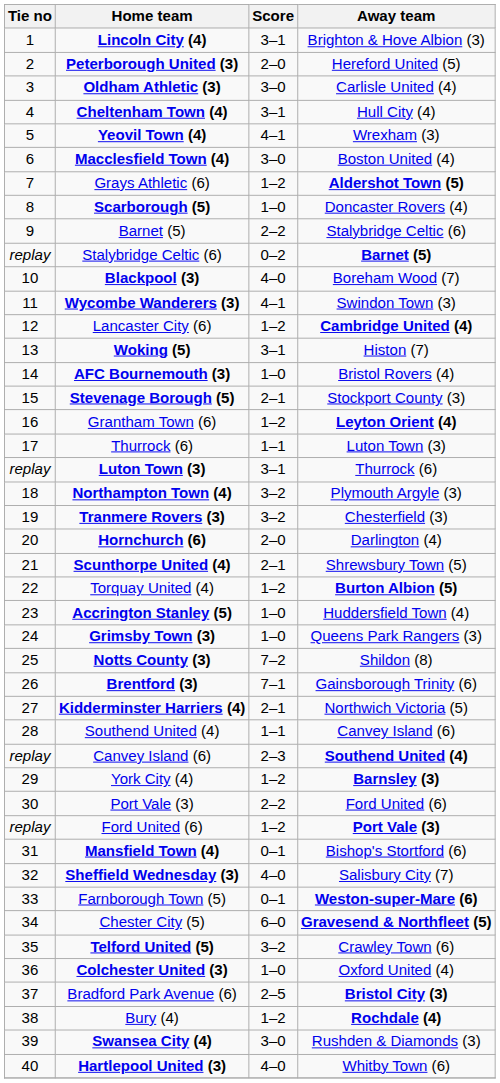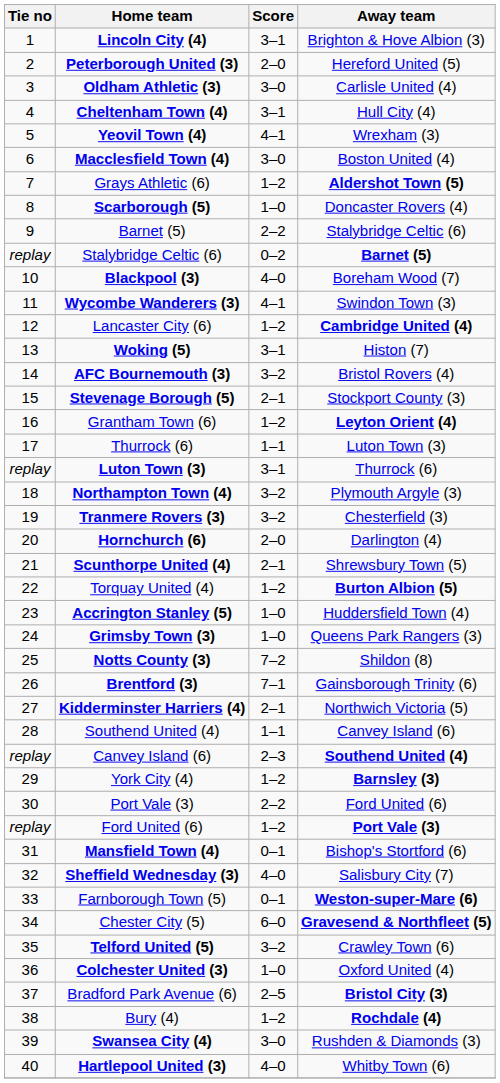 <table class="wikitable" style="text-align: center">
 <tr>
 <th>Tie no</th>
 <th>Home team</th>
 <th>Score</th>
 <th>Away team</th>
 </tr>
 <tr>
 <td>1</td>
 <td><strong><a href='#'>Lincoln City</a> (4)</strong></td>
 <td>3–1</td>
 <td><a href='#'>Brighton & Hove Albion</a> (3)</td>
 </tr>
 <tr>
 <td>2</td>
 <td><strong><a href='#'>Peterborough United</a> (3)</strong></td>
 <td>2–0</td>
 <td><a href='#'>Hereford United</a> (5)</td>
 </tr>
 <tr>
 <td>3</td>
 <td><strong><a href='#'>Oldham Athletic</a> (3)</strong></td>
 <td>3–0</td>
 <td><a href='#'>Carlisle United</a> (4)</td>
 </tr>
 <tr>
 <td>4</td>
 <td><strong><a href='#'>Cheltenham Town</a> (4)</strong></td>
 <td>3–1</td>
 <td><a href='#'>Hull City</a> (4)</td>
 </tr>
 <tr>
 <td>5</td>
 <td><strong><a href='#'>Yeovil Town</a> (4)</strong></td>
 <td>4–1</td>
 <td><a href='#'>Wrexham</a> (3)</td>
 </tr>
 <tr>
 <td>6</td>
 <td><strong><a href='#'>Macclesfield Town</a> (4)</strong></td>
 <td>3–0</td>
 <td><a href='#'>Boston United</a> (4)</td>
 </tr>
 <tr>
 <td>7</td>
 <td><a href='#'>Grays Athletic</a> (6)</td>
 <td>1–2</td>
 <td><strong><a href='#'>Aldershot Town</a> (5)</strong></td>
 </tr>
 <tr>
 <td>8</td>
 <td><strong><a href='#'>Scarborough</a> (5)</strong></td>
 <td>1–0</td>
 <td><a href='#'>Doncaster Rovers</a> (4)</td>
 </tr>
 <tr>
 <td>9</td>
 <td><a href='#'>Barnet</a> (5)</td>
 <td>2–2</td>
 <td><a href='#'>Stalybridge Celtic</a> (6)</td>
 </tr>
 <tr>
 <td><em>replay</em></td>
 <td><a href='#'>Stalybridge Celtic</a> (6)</td>
 <td>0–2</td>
 <td><strong><a href='#'>Barnet</a> (5)</strong></td>
 </tr>
 <tr>
 <td>10</td>
 <td><strong><a href='#'>Blackpool</a> (3)</strong></td>
 <td>4–0</td>
 <td><a href='#'>Boreham Wood</a> (7)</td>
 </tr>
 <tr>
 <td>11</td>
 <td><strong><a href='#'>Wycombe Wanderers</a> (3)</strong></td>
 <td>4–1</td>
 <td><a href='#'>Swindon Town</a> (3)</td>
 </tr>
 <tr>
 <td>12</td>
 <td><a href='#'>Lancaster City</a> (6)</td>
 <td>1–2</td>
 <td><strong><a href='#'>Cambridge United</a> (4)</strong></td>
 </tr>
 <tr>
 <td>13</td>
 <td><strong><a href='#'>Woking</a> (5)</strong></td>
 <td>3–1</td>
 <td><a href='#'>Histon</a> (7)</td>
 </tr>
 <tr>
 <td>14</td>
 <td><strong><a href='#'>AFC Bournemouth</a> (3)</strong></td>
-<td>1–0</td>
+<td>3–2</td>
 <td><a href='#'>Bristol Rovers</a> (4)</td>
 </tr>
 <tr>
 <td>15</td>
 <td><strong><a href='#'>Stevenage Borough</a> (5)</strong></td>
 <td>2–1</td>
 <td><a href='#'>Stockport County</a> (3)</td>
 </tr>
 <tr>
 <td>16</td>
 <td><a href='#'>Grantham Town</a> (6)</td>
 <td>1–2</td>
 <td><strong><a href='#'>Leyton Orient</a> (4)</strong></td>
 </tr>
 <tr>
 <td>17</td>
 <td><a href='#'>Thurrock</a> (6)</td>
 <td>1–1</td>
 <td><a href='#'>Luton Town</a> (3)</td>
 </tr>
 <tr>
 <td><em>replay</em></td>
 <td><strong><a href='#'>Luton Town</a> (3)</strong></td>
 <td>3–1</td>
 <td><a href='#'>Thurrock</a> (6)</td>
 </tr>
 <tr>
 <td>18</td>
 <td><strong><a href='#'>Northampton Town</a> (4)</strong></td>
 <td>3–2</td>
 <td><a href='#'>Plymouth Argyle</a> (3)</td>
 </tr>
 <tr>
 <td>19</td>
 <td><strong><a href='#'>Tranmere Rovers</a> (3)</strong></td>
 <td>3–2</td>
 <td><a href='#'>Chesterfield</a> (3)</td>
 </tr>
 <tr>
 <td>20</td>
 <td><strong><a href='#'>Hornchurch</a> (6)</strong></td>
 <td>2–0</td>
 <td><a href='#'>Darlington</a> (4)</td>
 </tr>
 <tr>
 <td>21</td>
 <td><strong><a href='#'>Scunthorpe United</a> (4)</strong></td>
 <td>2–1</td>
 <td><a href='#'>Shrewsbury Town</a> (5)</td>
 </tr>
 <tr>
 <td>22</td>
 <td><a href='#'>Torquay United</a> (4)</td>
 <td>1–2</td>
 <td><strong><a href='#'>Burton Albion</a> (5)</strong></td>
 </tr>
 <tr>
 <td>23</td>
 <td><strong><a href='#'>Accrington Stanley</a> (5)</strong></td>
 <td>1–0</td>
 <td><a href='#'>Huddersfield Town</a> (4)</td>
 </tr>
 <tr>
 <td>24</td>
 <td><strong><a href='#'>Grimsby Town</a> (3)</strong></td>
 <td>1–0</td>
 <td><a href='#'>Queens Park Rangers</a> (3)</td>
 </tr>
 <tr>
 <td>25</td>
 <td><strong><a href='#'>Notts County</a> (3)</strong></td>
 <td>7–2</td>
 <td><a href='#'>Shildon</a> (8)</td>
 </tr>
 <tr>
 <td>26</td>
 <td><strong><a href='#'>Brentford</a> (3)</strong></td>
 <td>7–1</td>
 <td><a href='#'>Gainsborough Trinity</a> (6)</td>
 </tr>
 <tr>
 <td>27</td>
 <td><strong><a href='#'>Kidderminster Harriers</a> (4)</strong></td>
 <td>2–1</td>
 <td><a href='#'>Northwich Victoria</a> (5)</td>
 </tr>
 <tr>
 <td>28</td>
 <td><a href='#'>Southend United</a> (4)</td>
 <td>1–1</td>
 <td><a href='#'>Canvey Island</a> (6)</td>
 </tr>
 <tr>
 <td><em>replay</em></td>
 <td><a href='#'>Canvey Island</a> (6)</td>
 <td>2–3</td>
 <td><strong><a href='#'>Southend United</a> (4)</strong></td>
 </tr>
 <tr>
 <td>29</td>
 <td><a href='#'>York City</a> (4)</td>
 <td>1–2</td>
 <td><strong><a href='#'>Barnsley</a> (3)</strong></td>
 </tr>
 <tr>
 <td>30</td>
 <td><a href='#'>Port Vale</a> (3)</td>
 <td>2–2</td>
 <td><a href='#'>Ford United</a> (6)</td>
 </tr>
 <tr>
 <td><em>replay</em></td>
 <td><a href='#'>Ford United</a> (6)</td>
 <td>1–2</td>
 <td><strong><a href='#'>Port Vale</a> (3)</strong></td>
 </tr>
 <tr>
 <td>31</td>
 <td><strong><a href='#'>Mansfield Town</a> (4)</strong></td>
 <td>0–1</td>
 <td><a href='#'>Bishop's Stortford</a> (6)</td>
 </tr>
 <tr>
 <td>32</td>
 <td><strong><a href='#'>Sheffield Wednesday</a> (3)</strong></td>
 <td>4–0</td>
 <td><a href='#'>Salisbury City</a> (7)</td>
 </tr>
 <tr>
 <td>33</td>
 <td><a href='#'>Farnborough Town</a> (5)</td>
 <td>0–1</td>
 <td><strong><a href='#'>Weston-super-Mare</a> (6)</strong></td>
 </tr>
 <tr>
 <td>34</td>
 <td><a href='#'>Chester City</a> (5)</td>
 <td>6–0</td>
 <td><strong><a href='#'>Gravesend & Northfleet</a> (5)</strong></td>
 </tr>
 <tr>
 <td>35</td>
 <td><strong><a href='#'>Telford United</a> (5)</strong></td>
 <td>3–2</td>
 <td><a href='#'>Crawley Town</a> (6)</td>
 </tr>
 <tr>
 <td>36</td>
 <td><strong><a href='#'>Colchester United</a> (3)</strong></td>
 <td>1–0</td>
 <td><a href='#'>Oxford United</a> (4)</td>
 </tr>
 <tr>
 <td>37</td>
 <td><a href='#'>Bradford Park Avenue</a> (6)</td>
 <td>2–5</td>
 <td><strong><a href='#'>Bristol City</a> (3)</strong></td>
 </tr>
 <tr>
 <td>38</td>
 <td><a href='#'>Bury</a> (4)</td>
 <td>1–2</td>
 <td><strong><a href='#'>Rochdale</a> (4)</strong></td>
 </tr>
 <tr>
 <td>39</td>
 <td><strong><a href='#'>Swansea City</a> (4)</strong></td>
 <td>3–0</td>
 <td><a href='#'>Rushden & Diamonds</a> (3)</td>
 </tr>
 <tr>
 <td>40</td>
 <td><strong><a href='#'>Hartlepool United</a> (3)</strong></td>
 <td>4–0</td>
 <td><a href='#'>Whitby Town</a> (6)</td>
 </tr>
 <tr>
 </tr>
 </table>
